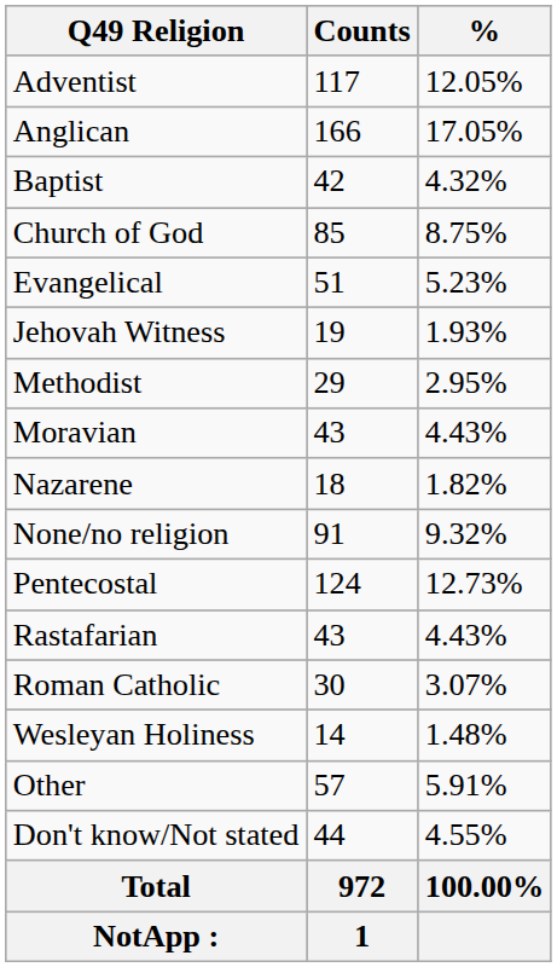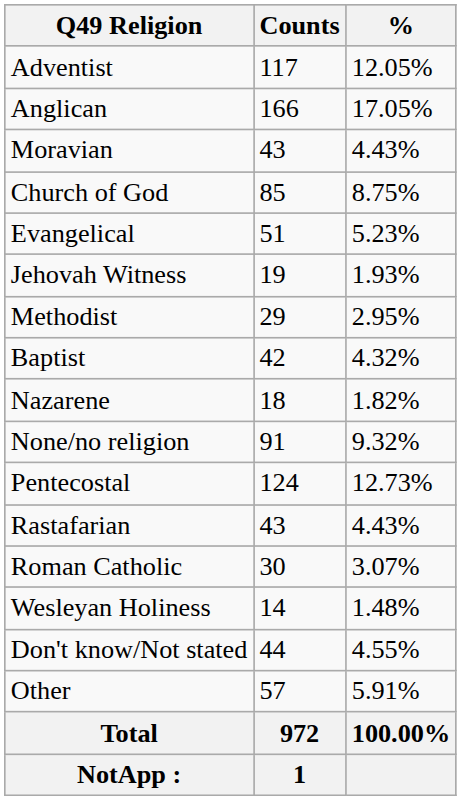 <table class="wikitable sortable">
 <tr>
 <th>Q49 Religion</th>
 <th>Counts</th>
 <th>%</th>
 </tr>
 <tr>
 <td>Adventist</td>
 <td>117</td>
 <td>12.05%</td>
 </tr>
 <tr>
 <td>Anglican</td>
 <td>166</td>
 <td>17.05%</td>
 </tr>
 <tr>
-<td>Baptist</td>
-<td>42</td>
-<td>4.32%</td>
+<td>Moravian</td>
+<td>43</td>
+<td>4.43%</td>
 </tr>
 <tr>
 <td>Church of God</td>
 <td>85</td>
 <td>8.75%</td>
 </tr>
 <tr>
 <td>Evangelical</td>
 <td>51</td>
 <td>5.23%</td>
 </tr>
 <tr>
 <td>Jehovah Witness</td>
 <td>19</td>
 <td>1.93%</td>
 </tr>
 <tr>
 <td>Methodist</td>
 <td>29</td>
 <td>2.95%</td>
 </tr>
 <tr>
-<td>Moravian</td>
-<td>43</td>
-<td>4.43%</td>
+<td>Baptist</td>
+<td>42</td>
+<td>4.32%</td>
 </tr>
 <tr>
 <td>Nazarene</td>
 <td>18</td>
 <td>1.82%</td>
 </tr>
 <tr>
 <td>None/no religion</td>
 <td>91</td>
 <td>9.32%</td>
 </tr>
 <tr>
 <td>Pentecostal</td>
 <td>124</td>
 <td>12.73%</td>
 </tr>
 <tr>
 <td>Rastafarian</td>
 <td>43</td>
 <td>4.43%</td>
 </tr>
 <tr>
 <td>Roman Catholic</td>
 <td>30</td>
 <td>3.07%</td>
 </tr>
 <tr>
 <td>Wesleyan Holiness</td>
 <td>14</td>
 <td>1.48%</td>
 </tr>
 <tr>
+<td>Don't know/Not stated</td>
+<td>44</td>
+<td>4.55%</td>
+</tr>
+<tr>
 <td>Other</td>
 <td>57</td>
 <td>5.91%</td>
-</tr>
-<tr>
-<td>Don't know/Not stated</td>
-<td>44</td>
-<td>4.55%</td>
 </tr>
 <tr>
 <th>Total</th>
 <th>972</th>
 <th>100.00%</th>
 </tr>
 <tr>
 <th>NotApp :</th>
 <th>1</th>
 <th></th>
 </tr>
 </table>
